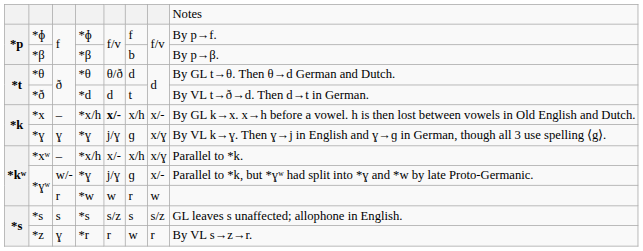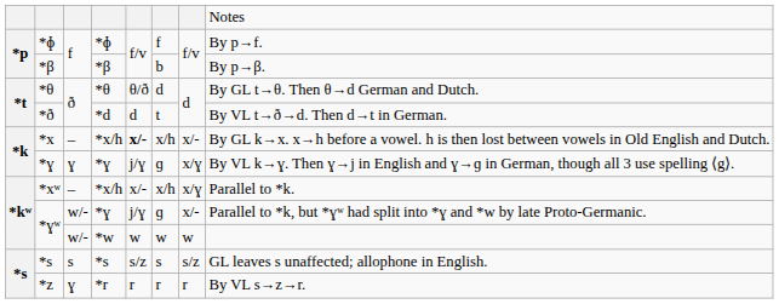 <table class="wikitable">
 <tr>
 <th></th>
 <th></th>
 <th></th>
 <th></th>
 <th></th>
 <th></th>
 <th></th>
 <td>Notes</td>
 </tr>
 <tr>
 <th rowspan="2">*p</th>
 <td>*ɸ</td>
 <td rowspan="2">f</td>
 <td>*ɸ</td>
 <td rowspan="2">f/v</td>
 <td>f</td>
 <td rowspan="2">f/v</td>
 <td>By  p→f.</td>
 </tr>
 <tr>
 <td>*β</td>
 <td>*β</td>
 <td>b</td>
 <td>By  p→β.</td>
 </tr>
 <tr>
 <th rowspan="2">*t</th>
 <td>*θ</td>
 <td rowspan="2">ð</td>
 <td>*θ</td>
 <td>θ/ð</td>
 <td>d</td>
 <td rowspan="2">d</td>
 <td>By GL t→θ. Then θ→d German and Dutch.</td>
 </tr>
 <tr>
 <td>*ð</td>
 <td>*d</td>
 <td>d</td>
 <td>t</td>
 <td>By VL t→ð→d. Then d→t in German.</td>
 </tr>
 <tr>
 <th rowspan="2">*k</th>
 <td>*x</td>
 <td>–</td>
 <td>*x/h</td>
 <td><strong>x/-</strong></td>
 <td>x/h</td>
 <td>x/-</td>
 <td>By GL k→x. x→h before a vowel. h is then lost between vowels in Old English and Dutch.</td>
 </tr>
 <tr>
 <td>*ɣ</td>
 <td>ɣ</td>
 <td>*ɣ</td>
 <td>j/ɣ</td>
 <td>ɡ</td>
 <td>x/ɣ</td>
 <td>By VL k→ɣ. Then ɣ→j in English and ɣ→ɡ in German, though all 3 use spelling ⟨g⟩.</td>
 </tr>
 <tr>
 <th rowspan="3">*kʷ</th>
 <td>*xʷ</td>
 <td>–</td>
 <td>*x/h</td>
 <td>x/-</td>
 <td>x/h</td>
 <td>x/ɣ</td>
 <td>Parallel to *k.</td>
 </tr>
 <tr>
 <td rowspan="2">*ɣʷ</td>
 <td>w/-</td>
 <td>*ɣ</td>
 <td>j/ɣ</td>
 <td>ɡ</td>
 <td>x/-</td>
 <td>Parallel to *k, but *ɣʷ had split into *ɣ and *w by late Proto-Germanic.</td>
 </tr>
 <tr>
-<td>r</td>
+<td>w/-</td>
 <td>*w</td>
 <td>w</td>
-<td>r</td>
+<td>w</td>
 <td>w</td>
 <td></td>
 </tr>
 <tr>
 <th rowspan="2">*s</th>
 <td>*s</td>
 <td>s</td>
 <td>*s</td>
 <td>s/z</td>
 <td>s</td>
 <td>s/z</td>
 <td>GL leaves s unaffected; allophone  in English.</td>
 </tr>
 <tr>
 <td>*z</td>
 <td>ɣ</td>
 <td>*r</td>
 <td>r</td>
-<td>w</td>
+<td>r</td>
 <td>r</td>
 <td>By VL s→z→r.</td>
 </tr>
 </table>
